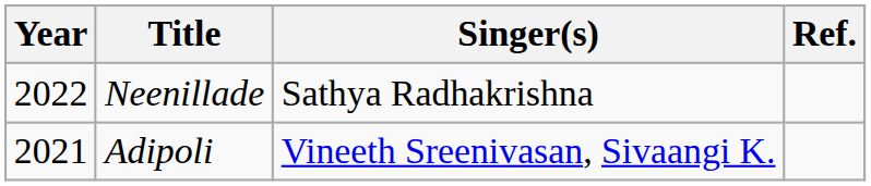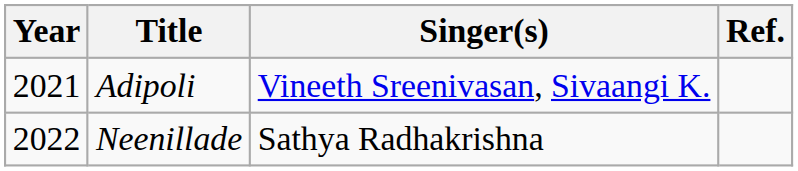 <table class="wikitable sortable">
 <tr>
 <th>Year</th>
 <th>Title</th>
 <th>Singer(s)</th>
 <th class="unsortable">Ref.</th>
 </tr>
 <tr>
+<td>2021</td>
+<td><em>Adipoli</em></td>
+<td><a href='#'>Vineeth Sreenivasan</a>, <a href='#'>Sivaangi K.</a></td>
+<td></td>
+</tr>
+<tr>
 <td>2022</td>
 <td><em>Neenillade</em></td>
 <td>Sathya Radhakrishna</td>
 <td></td>
 </tr>
-<tr>
-<td>2021</td>
-<td><em>Adipoli</em></td>
-<td><a href='#'>Vineeth Sreenivasan</a>, <a href='#'>Sivaangi K.</a></td>
-<td></td>
-</tr>
 </table>
